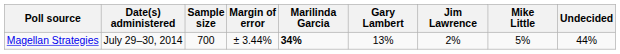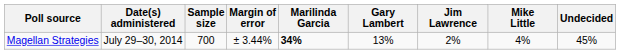 <table class="wikitable">
 <tr>
 <th>Poll source</th>
 <th>Date(s)<br>administered</th>
 <th>Sample<br>size</th>
 <th>Margin of<br>error</th>
 <th style="width:100px;">Marilinda<br>Garcia</th>
 <th style="width:100px;">Gary<br>Lambert</th>
 <th style="width:100px;">Jim<br>Lawrence</th>
 <th style="width:100px;">Mike<br>Little</th>
 <th>Undecided</th>
 </tr>
 <tr>
 <td><a href='#'>Magellan Strategies</a></td>
 <td align=center>July 29–30, 2014</td>
 <td align=center>700</td>
 <td align=center>± 3.44%</td>
 <td><strong>34%</strong></td>
 <td align=center>13%</td>
 <td align=center>2%</td>
-<td align=center>5%</td>
-<td align=center>44%</td>
+<td align=center>4%</td>
+<td align=center>45%</td>
 </tr>
 </table>
